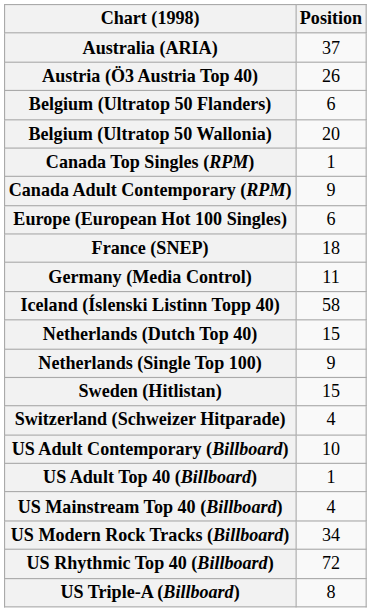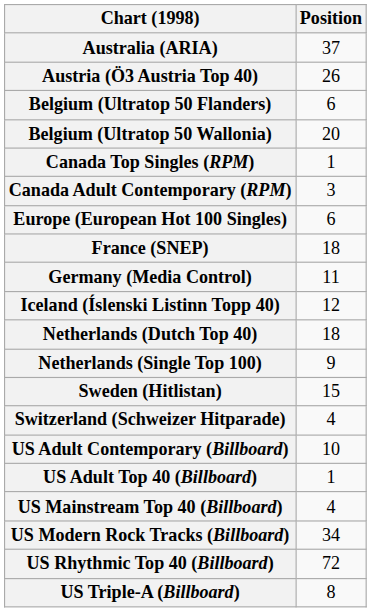 <table class="wikitable sortable plainrowheaders">
 <tr>
 <th>Chart (1998)</th>
 <th>Position</th>
 </tr>
 <tr>
 <th scope="row">Australia (ARIA)</th>
 <td align="center">37</td>
 </tr>
 <tr>
 <th scope="row">Austria (Ö3 Austria Top 40)</th>
 <td align="center">26</td>
 </tr>
 <tr>
 <th scope="row">Belgium (Ultratop 50 Flanders)</th>
 <td align="center">6</td>
 </tr>
 <tr>
 <th scope="row">Belgium (Ultratop 50 Wallonia)</th>
 <td align="center">20</td>
 </tr>
 <tr>
 <th scope="row">Canada Top Singles (<em>RPM</em>)</th>
 <td align="center">1</td>
 </tr>
 <tr>
 <th scope="row">Canada Adult Contemporary (<em>RPM</em>)</th>
-<td align="center">9</td>
+<td align="center">3</td>
 </tr>
 <tr>
 <th scope="row">Europe (European Hot 100 Singles)</th>
 <td align="center">6</td>
 </tr>
 <tr>
 <th scope="row">France (SNEP)</th>
 <td align="center">18</td>
 </tr>
 <tr>
 <th scope="row">Germany (Media Control)</th>
 <td align="center">11</td>
 </tr>
 <tr>
 <th scope="row">Iceland (Íslenski Listinn Topp 40)</th>
-<td align="center">58</td>
+<td align="center">12</td>
 </tr>
 <tr>
 <th scope="row">Netherlands (Dutch Top 40)</th>
-<td align="center">15</td>
+<td align="center">18</td>
 </tr>
 <tr>
 <th scope="row">Netherlands (Single Top 100)</th>
 <td align="center">9</td>
 </tr>
 <tr>
 <th scope="row">Sweden (Hitlistan)</th>
 <td align="center">15</td>
 </tr>
 <tr>
 <th scope="row">Switzerland (Schweizer Hitparade)</th>
 <td align="center">4</td>
 </tr>
 <tr>
 <th scope="row">US Adult Contemporary (<em>Billboard</em>)</th>
 <td align="center">10</td>
 </tr>
 <tr>
 <th scope="row">US Adult Top 40 (<em>Billboard</em>)</th>
 <td align="center">1</td>
 </tr>
 <tr>
 <th scope="row">US Mainstream Top 40 (<em>Billboard</em>)</th>
 <td align="center">4</td>
 </tr>
 <tr>
 <th scope="row">US Modern Rock Tracks (<em>Billboard</em>)</th>
 <td align="center">34</td>
 </tr>
 <tr>
 <th scope="row">US Rhythmic Top 40 (<em>Billboard</em>)</th>
 <td align="center">72</td>
 </tr>
 <tr>
 <th scope="row">US Triple-A (<em>Billboard</em>)</th>
 <td align="center">8</td>
 </tr>
 </table>
